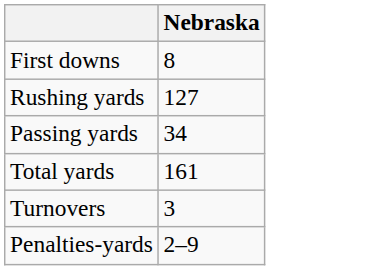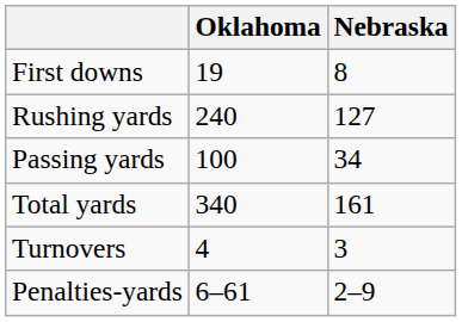 <table class=wikitable>
 <tr>
 <th></th>
+<th style=>Oklahoma</th>
 <th style=>Nebraska</th>
 </tr>
 <tr>
 <td>First downs</td>
+<td>19</td>
 <td>8</td>
 </tr>
 <tr>
 <td>Rushing yards</td>
+<td>240</td>
 <td>127</td>
 </tr>
 <tr>
 <td>Passing yards</td>
+<td>100</td>
 <td>34</td>
 </tr>
 <tr>
 <td>Total yards</td>
+<td>340</td>
 <td>161</td>
 </tr>
 <tr>
 <td>Turnovers</td>
+<td>4</td>
 <td>3</td>
 </tr>
 <tr>
 <td>Penalties-yards</td>
+<td>6–61</td>
 <td>2–9</td>
 </tr>
 </table>
